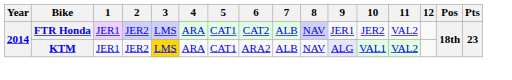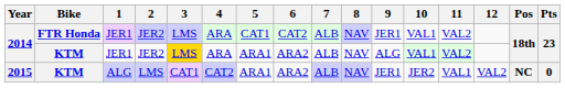 <table class="wikitable" style="text-align:center">
 <tr>
 <th>Year</th>
 <th>Bike</th>
 <th>1</th>
 <th>2</th>
 <th>3</th>
 <th>4</th>
 <th>5</th>
 <th>6</th>
 <th>7</th>
 <th>8</th>
 <th>9</th>
 <th>10</th>
 <th>11</th>
 <th>12</th>
 <th>Pos</th>
 <th>Pts</th>
 </tr>
 <tr>
 <th rowspan=2><a href='#'>2014</a></th>
 <th><a href='#'>FTR Honda</a></th>
 <td style="background:#efcfff;"><a href='#'>JER1</a><br></td>
 <td style="background:#cfcfff;"><a href='#'>JER2</a><br></td>
 <td style="background:#cfcfff;"><a href='#'>LMS</a><br></td>
 <td style="background:#dfffdf;"><a href='#'>ARA</a><br></td>
 <td style="background:#dfffdf;"><a href='#'>CAT1</a><br></td>
 <td style="background:#dfffdf;"><a href='#'>CAT2</a><br></td>
 <td style="background:#dfffdf;"><a href='#'>ALB</a><br></td>
 <td style="background:#cfcfff;"><a href='#'>NAV</a><br></td>
 <td><a href='#'>JER1</a></td>
-<td><a href='#'>JER2</a></td>
+<td><a href='#'>VAL1</a></td>
 <td><a href='#'>VAL2</a></td>
 <td></td>
 <th rowspan=2 style="background:#;">18th</th>
 <th rowspan=2 style="background:#;">23</th>
 </tr>
 <tr>
 <th><a href='#'>KTM</a></th>
 <td><a href='#'>JER1</a></td>
 <td><a href='#'>JER2</a></td>
 <td style="background: gold;"><a href='#'>LMS</a></td>
 <td><a href='#'>ARA</a></td>
-<td><a href='#'>CAT1</a></td>
+<td><a href='#'>ARA1</a></td>
 <td><a href='#'>ARA2</a></td>
 <td><a href='#'>ALB</a></td>
 <td><a href='#'>NAV</a></td>
-<td style="background: lavender;"><a href='#'>ALG</a></td>
+<td><a href='#'>ALG</a></td>
 <td style="background:#dfffdf;"><a href='#'>VAL1</a><br></td>
 <td style="background:#dfffdf;"><a href='#'>VAL2</a><br></td>
 <td></td>
 </tr>
+<tr>
+<th><a href='#'>2015</a></th>
+<th><a href='#'>KTM</a></th>
+<td style="background:#cfcfff;"><a href='#'>ALG</a><br></td>
+<td style="background:#cfcfff;"><a href='#'>LMS</a><br></td>
+<td style="background:#efcfff;"><a href='#'>CAT1</a><br></td>
+<td style="background:#cfcfff;"><a href='#'>CAT2</a><br></td>
+<td><a href='#'>ARA1</a></td>
+<td><a href='#'>ARA2</a></td>
+<td style="background:#cfcfff;"><a href='#'>ALB</a><br></td>
+<td style="background:#cfcfff;"><a href='#'>NAV</a><br></td>
+<td><a href='#'>JER1</a></td>
+<td><a href='#'>JER2</a></td>
+<td><a href='#'>VAL1</a></td>
+<td><a href='#'>VAL2</a></td>
+<th>NC</th>
+<th>0</th>
+</tr>
 </table>
